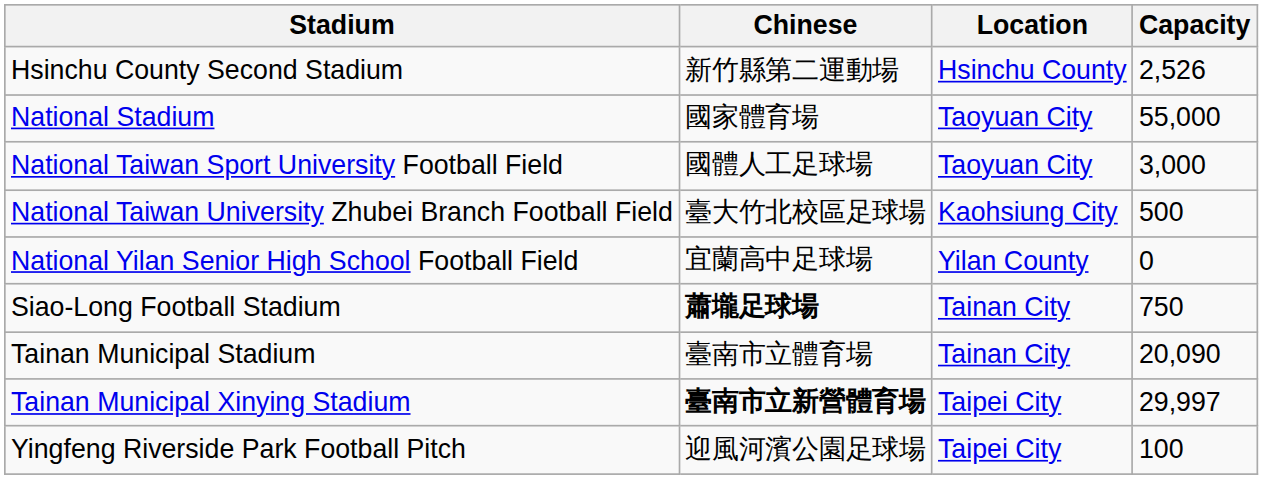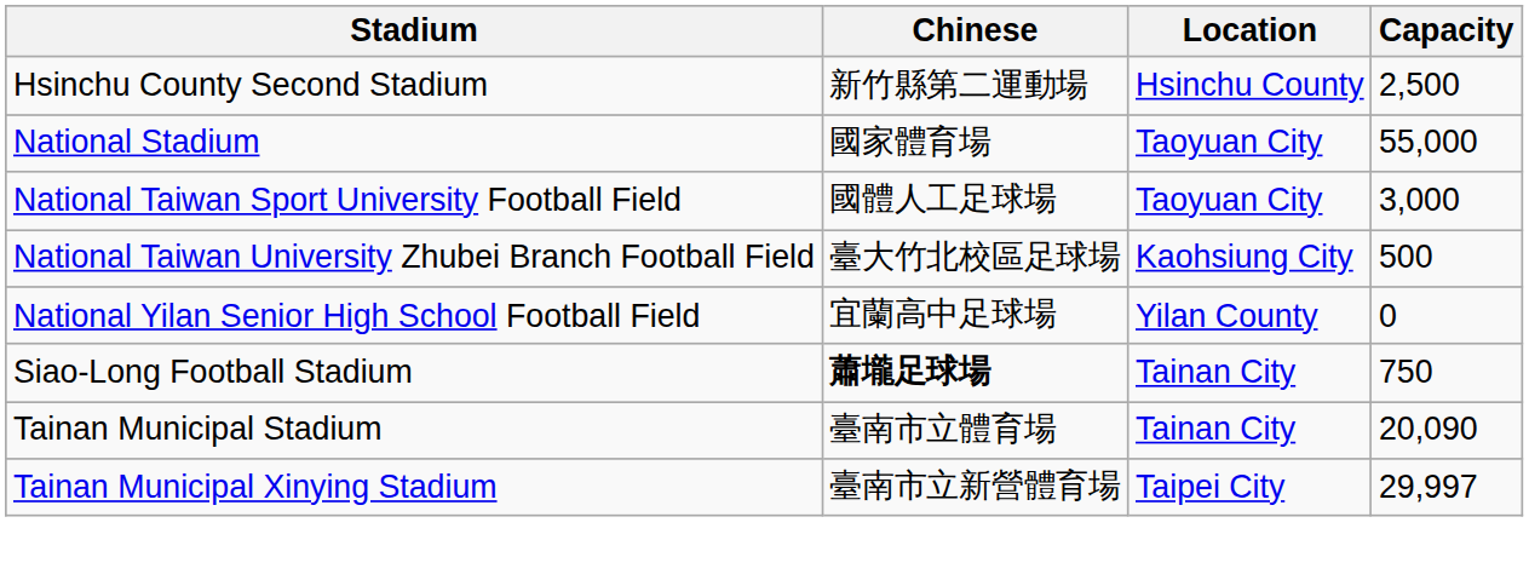 <table class="wikitable sortable">
 <tr>
 <th>Stadium</th>
 <th>Chinese</th>
 <th>Location</th>
 <th>Capacity</th>
 </tr>
 <tr>
 <td>Hsinchu County Second Stadium</td>
 <td>新竹縣第二運動場</td>
 <td><a href='#'>Hsinchu County</a></td>
-<td>2,526</td>
+<td>2,500</td>
 </tr>
 <tr>
 <td><a href='#'>National Stadium</a></td>
 <td>國家體育場</td>
 <td><a href='#'>Taoyuan City</a></td>
 <td>55,000</td>
 </tr>
 <tr>
 <td><a href='#'>National Taiwan Sport University</a> Football Field</td>
 <td>國體人工足球場</td>
 <td><a href='#'>Taoyuan City</a></td>
 <td>3,000</td>
 </tr>
 <tr>
 <td><a href='#'>National Taiwan University</a> Zhubei Branch Football Field</td>
 <td>臺大竹北校區足球場</td>
 <td><a href='#'>Kaohsiung City</a></td>
 <td>500</td>
 </tr>
 <tr>
 <td><a href='#'>National Yilan Senior High School</a> Football Field</td>
 <td>宜蘭高中足球場</td>
 <td><a href='#'>Yilan County</a></td>
 <td>0</td>
 </tr>
 <tr>
 <td>Siao-Long Football Stadium</td>
 <td><strong>蕭壠足球場</strong></td>
 <td><a href='#'>Tainan City</a></td>
 <td>750</td>
 </tr>
 <tr>
 <td>Tainan Municipal Stadium</td>
 <td>臺南市立體育場</td>
 <td><a href='#'>Tainan City</a></td>
 <td>20,090</td>
 </tr>
 <tr>
 <td><a href='#'>Tainan Municipal Xinying Stadium</a></td>
-<td><strong>臺南市立新營體育場</strong></td>
+<td>臺南市立新營體育場</td>
 <td><a href='#'>Taipei City</a></td>
 <td>29,997</td>
 </tr>
-<tr>
-<td>Yingfeng Riverside Park Football Pitch</td>
-<td>迎風河濱公園足球場</td>
-<td><a href='#'>Taipei City</a></td>
-<td>100</td>
-</tr>
 </table>
